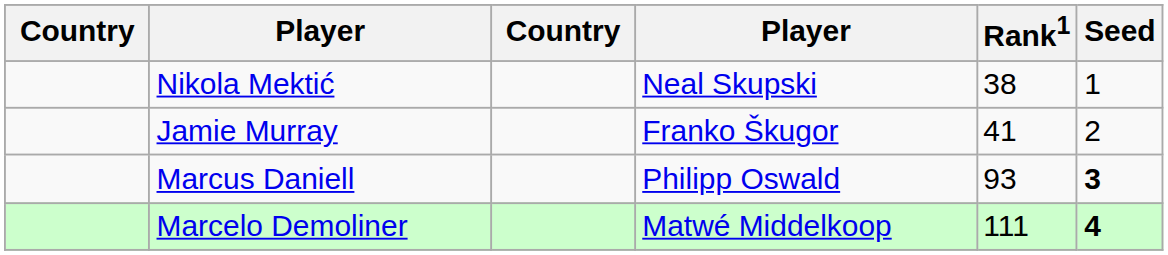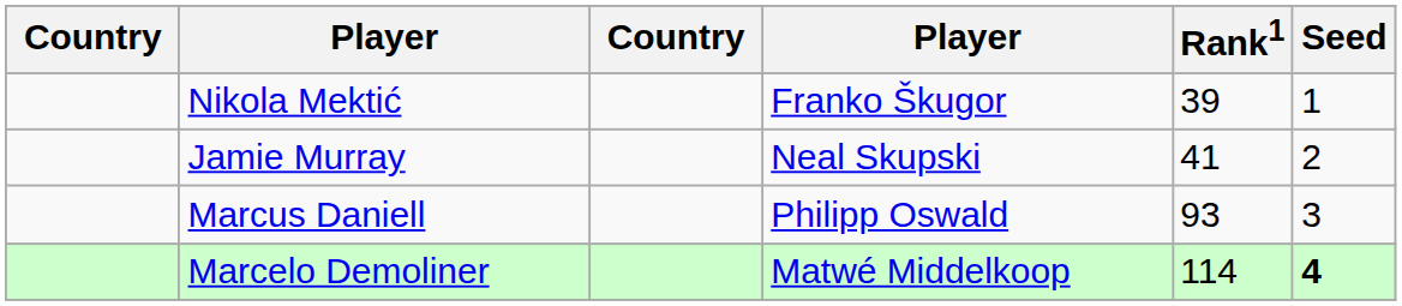 <table class="sortable wikitable">
 <tr>
 <th width="70">Country</th>
 <th width="175">Player</th>
 <th width="70">Country</th>
 <th width="175">Player</th>
 <th>Rank<sup>1</sup></th>
 <th>Seed</th>
 </tr>
 <tr>
 <td></td>
 <td><a href='#'>Nikola Mektić</a></td>
 <td></td>
-<td><a href='#'>Neal Skupski</a></td>
-<td>38</td>
+<td><a href='#'>Franko Škugor</a></td>
+<td>39</td>
 <td>1</td>
 </tr>
 <tr>
 <td></td>
 <td><a href='#'>Jamie Murray</a></td>
 <td></td>
-<td><a href='#'>Franko Škugor</a></td>
+<td><a href='#'>Neal Skupski</a></td>
 <td>41</td>
 <td>2</td>
 </tr>
 <tr>
 <td></td>
 <td><a href='#'>Marcus Daniell</a></td>
 <td></td>
 <td><a href='#'>Philipp Oswald</a></td>
 <td>93</td>
-<td><strong>3</strong></td>
+<td>3</td>
 </tr>
 <tr style="background:#cfc;">
 <td></td>
 <td><a href='#'>Marcelo Demoliner</a></td>
 <td></td>
 <td><a href='#'>Matwé Middelkoop</a></td>
-<td>111</td>
+<td>114</td>
 <td><strong>4</strong></td>
 </tr>
 </table>
